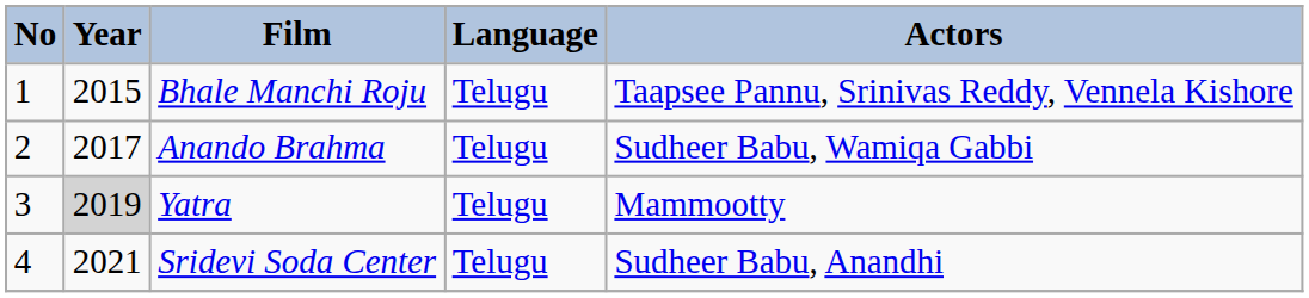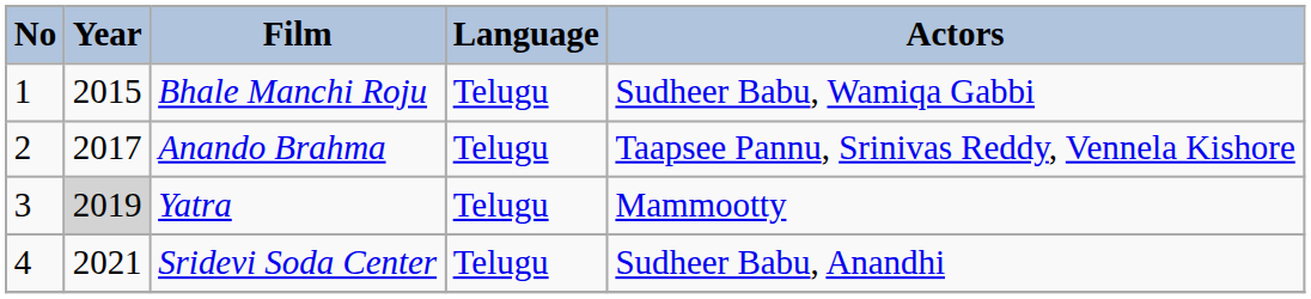 <table class="wikitable" style="font-size:90%">
 <tr style="text-align:center;">
 <th style="text-align:center; background:#b0c4de;">No</th>
 <th style="text-align:center; background:#b0c4de;">Year</th>
 <th style="text-align:center; background:#b0c4de;">Film</th>
 <th style="text-align:center; background:#b0c4de;">Language</th>
 <th style="text-align:center; background:#b0c4de;">Actors</th>
 </tr>
 <tr>
 <td>1</td>
 <td>2015</td>
 <td><em><a href='#'>Bhale Manchi Roju</a></em></td>
 <td><a href='#'>Telugu</a></td>
-<td><a href='#'>Taapsee Pannu</a>, <a href='#'>Srinivas Reddy</a>, <a href='#'>Vennela Kishore</a></td>
+<td><a href='#'>Sudheer Babu</a>, <a href='#'>Wamiqa Gabbi</a></td>
 </tr>
 <tr>
 <td>2</td>
 <td>2017</td>
 <td><em><a href='#'>Anando Brahma</a></em></td>
 <td><a href='#'>Telugu</a></td>
-<td><a href='#'>Sudheer Babu</a>, <a href='#'>Wamiqa Gabbi</a></td>
+<td><a href='#'>Taapsee Pannu</a>, <a href='#'>Srinivas Reddy</a>, <a href='#'>Vennela Kishore</a></td>
 </tr>
 <tr>
 <td>3</td>
 <td style="background: lightgrey;">2019</td>
 <td><a href='#'><em>Yatra</em></a></td>
 <td><a href='#'>Telugu</a></td>
 <td><a href='#'>Mammootty</a></td>
 </tr>
 <tr>
 <td>4</td>
 <td>2021</td>
 <td><em><a href='#'>Sridevi Soda Center</a></em></td>
 <td><a href='#'>Telugu</a></td>
 <td><a href='#'>Sudheer Babu</a>, <a href='#'>Anandhi</a></td>
 </tr>
 <tr>
 </tr>
 </table>
